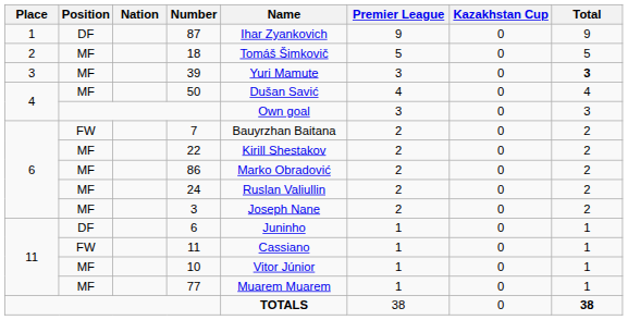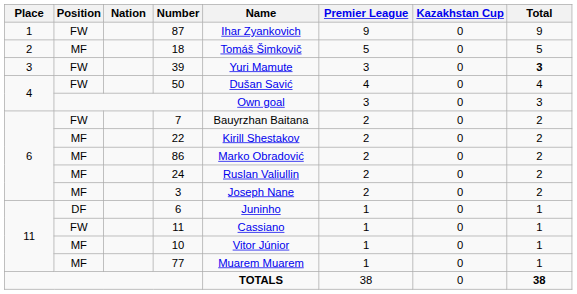 <table class="wikitable" style="font-size: 95%; text-align: center;">
 <tr>
 <th width=60>Place</th>
 <th width=60>Position</th>
 <th width=60>Nation</th>
 <th width=60>Number</th>
 <th width=150>Name</th>
 <th width=120><a href='#'>Premier League</a></th>
 <th width=120><a href='#'>Kazakhstan Cup</a></th>
 <th width=80><strong>Total</strong></th>
 </tr>
 <tr>
 <td>1</td>
-<td>DF</td>
+<td>FW</td>
 <td></td>
 <td>87</td>
 <td><a href='#'>Ihar Zyankovich</a></td>
 <td>9</td>
 <td>0</td>
 <td>9</td>
 </tr>
 <tr>
 <td>2</td>
 <td>MF</td>
 <td></td>
 <td>18</td>
 <td><a href='#'>Tomáš Šimkovič</a></td>
 <td>5</td>
 <td>0</td>
 <td>5</td>
 </tr>
 <tr>
 <td>3</td>
-<td>MF</td>
+<td>FW</td>
 <td></td>
 <td>39</td>
 <td><a href='#'>Yuri Mamute</a></td>
 <td>3</td>
 <td>0</td>
 <td><strong>3</strong></td>
 </tr>
 <tr>
 <td rowspan="2">4</td>
-<td>MF</td>
+<td>FW</td>
 <td></td>
 <td>50</td>
 <td><a href='#'>Dušan Savić</a></td>
 <td>4</td>
 <td>0</td>
 <td>4</td>
 </tr>
 <tr>
 <td colspan="3"></td>
 <td><a href='#'>Own goal</a></td>
 <td>3</td>
 <td>0</td>
 <td>3</td>
 </tr>
 <tr>
 <td rowspan="5">6</td>
 <td>FW</td>
 <td></td>
 <td>7</td>
 <td>Bauyrzhan Baitana</td>
 <td>2</td>
 <td>0</td>
 <td>2</td>
 </tr>
 <tr>
 <td>MF</td>
 <td></td>
 <td>22</td>
 <td><a href='#'>Kirill Shestakov</a></td>
 <td>2</td>
 <td>0</td>
 <td>2</td>
 </tr>
 <tr>
 <td>MF</td>
 <td></td>
 <td>86</td>
 <td><a href='#'>Marko Obradović</a></td>
 <td>2</td>
 <td>0</td>
 <td>2</td>
 </tr>
 <tr>
 <td>MF</td>
 <td></td>
 <td>24</td>
 <td><a href='#'>Ruslan Valiullin</a></td>
 <td>2</td>
 <td>0</td>
 <td>2</td>
 </tr>
 <tr>
 <td>MF</td>
 <td></td>
 <td>3</td>
 <td><a href='#'>Joseph Nane</a></td>
 <td>2</td>
 <td>0</td>
 <td>2</td>
 </tr>
 <tr>
 <td rowspan="4">11</td>
 <td>DF</td>
 <td></td>
 <td>6</td>
 <td><a href='#'>Juninho</a></td>
 <td>1</td>
 <td>0</td>
 <td>1</td>
 </tr>
 <tr>
 <td>FW</td>
 <td></td>
 <td>11</td>
 <td><a href='#'>Cassiano</a></td>
 <td>1</td>
 <td>0</td>
 <td>1</td>
 </tr>
 <tr>
 <td>MF</td>
 <td></td>
 <td>10</td>
 <td><a href='#'>Vitor Júnior</a></td>
 <td>1</td>
 <td>0</td>
 <td>1</td>
 </tr>
 <tr>
 <td>MF</td>
 <td></td>
 <td>77</td>
 <td><a href='#'>Muarem Muarem</a></td>
 <td>1</td>
 <td>0</td>
 <td>1</td>
 </tr>
 <tr>
 <td colspan="4"></td>
 <td><strong>TOTALS</strong></td>
 <td>38</td>
 <td>0</td>
 <td><strong>38</strong></td>
 </tr>
 </table>
